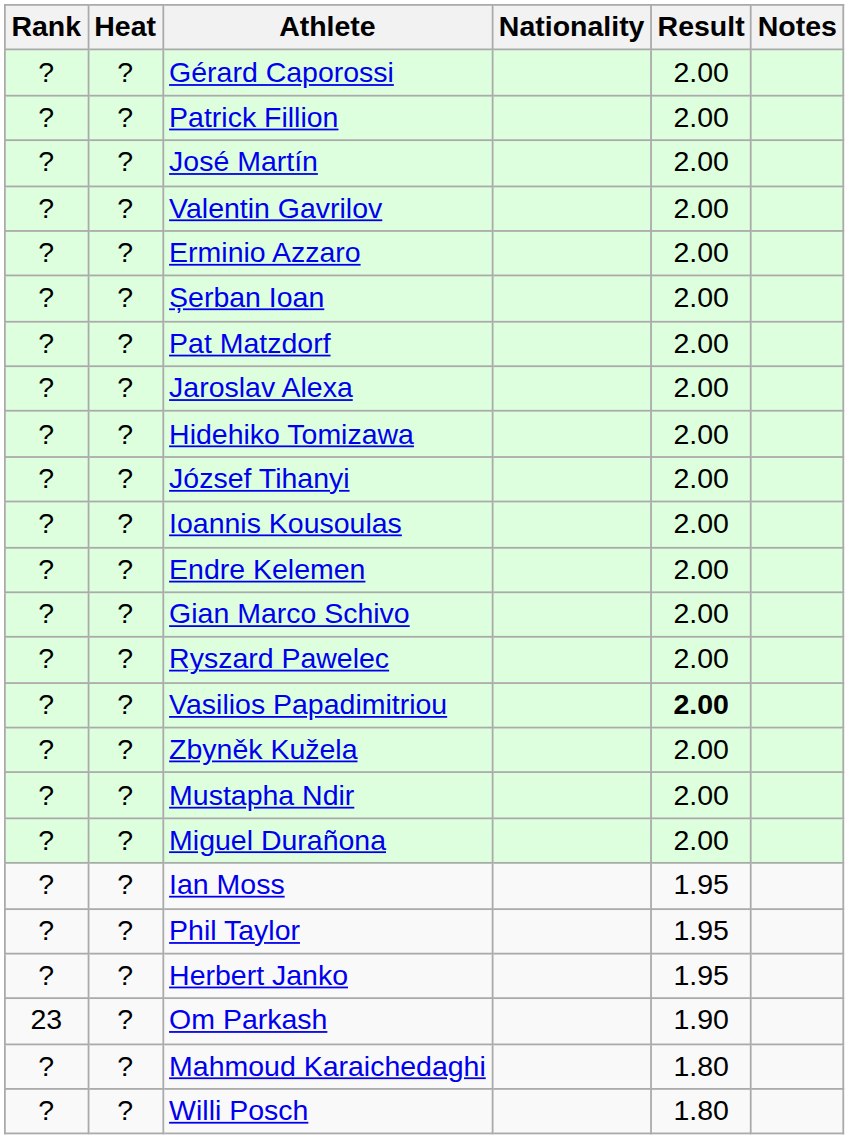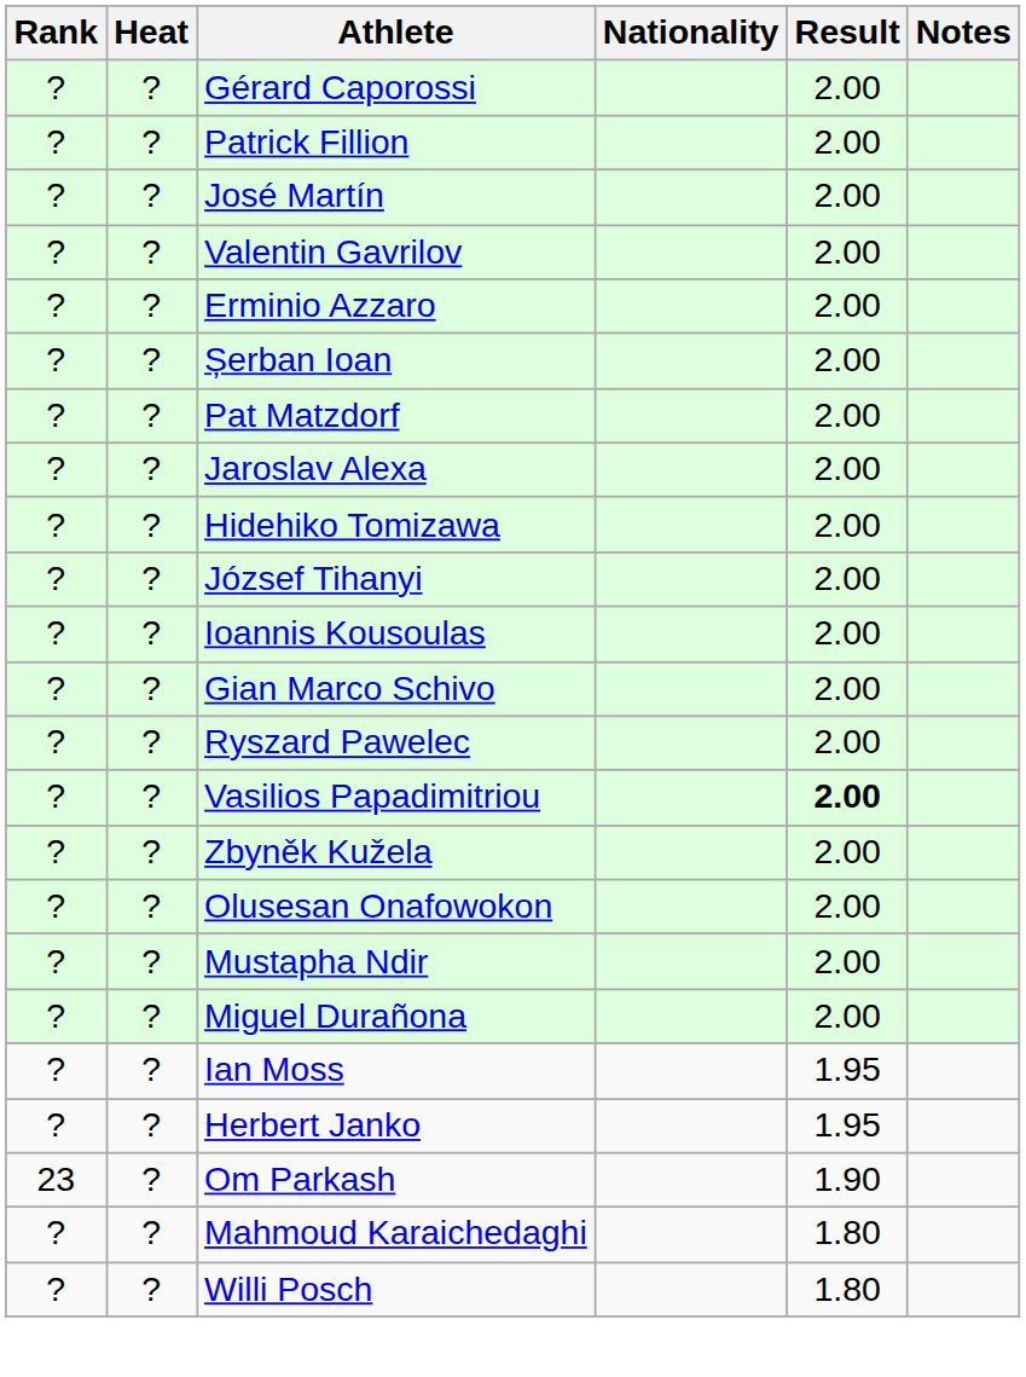 <table class="wikitable sortable" style="text-align:center">
 <tr>
 <th>Rank</th>
 <th>Heat</th>
 <th>Athlete</th>
 <th>Nationality</th>
 <th>Result</th>
 <th>Notes</th>
 </tr>
 <tr bgcolor=ddffdd>
 <td>?</td>
 <td>?</td>
 <td align=left><a href='#'>Gérard Caporossi</a></td>
 <td align=left></td>
 <td>2.00</td>
 <td></td>
 </tr>
 <tr bgcolor=ddffdd>
 <td>?</td>
 <td>?</td>
 <td align=left><a href='#'>Patrick Fillion</a></td>
 <td align=left></td>
 <td>2.00</td>
 <td></td>
 </tr>
 <tr bgcolor=ddffdd>
 <td>?</td>
 <td>?</td>
 <td align=left><a href='#'>José Martín</a></td>
 <td align=left></td>
 <td>2.00</td>
 <td></td>
 </tr>
 <tr bgcolor=ddffdd>
 <td>?</td>
 <td>?</td>
 <td align=left><a href='#'>Valentin Gavrilov</a></td>
 <td align=left></td>
 <td>2.00</td>
 <td></td>
 </tr>
 <tr bgcolor=ddffdd>
 <td>?</td>
 <td>?</td>
 <td align=left><a href='#'>Erminio Azzaro</a></td>
 <td align=left></td>
 <td>2.00</td>
 <td></td>
 </tr>
 <tr bgcolor=ddffdd>
 <td>?</td>
 <td>?</td>
 <td align=left><a href='#'>Șerban Ioan</a></td>
 <td align=left></td>
 <td>2.00</td>
 <td></td>
 </tr>
 <tr bgcolor=ddffdd>
 <td>?</td>
 <td>?</td>
 <td align=left><a href='#'>Pat Matzdorf</a></td>
 <td align=left></td>
 <td>2.00</td>
 <td></td>
 </tr>
 <tr bgcolor=ddffdd>
 <td>?</td>
 <td>?</td>
 <td align=left><a href='#'>Jaroslav Alexa</a></td>
 <td align=left></td>
 <td>2.00</td>
 <td></td>
 </tr>
 <tr bgcolor=ddffdd>
 <td>?</td>
 <td>?</td>
 <td align=left><a href='#'>Hidehiko Tomizawa</a></td>
 <td align=left></td>
 <td>2.00</td>
 <td></td>
 </tr>
 <tr bgcolor=ddffdd>
 <td>?</td>
 <td>?</td>
 <td align=left><a href='#'>József Tihanyi</a></td>
 <td align=left></td>
 <td>2.00</td>
 <td></td>
 </tr>
 <tr bgcolor=ddffdd>
 <td>?</td>
 <td>?</td>
 <td align=left><a href='#'>Ioannis Kousoulas</a></td>
 <td align=left></td>
 <td>2.00</td>
 <td></td>
 </tr>
 <tr bgcolor=ddffdd>
 <td>?</td>
 <td>?</td>
-<td align=left><a href='#'>Endre Kelemen</a></td>
-<td align=left></td>
-<td>2.00</td>
-<td></td>
-</tr>
-<tr bgcolor=ddffdd>
-<td>?</td>
-<td>?</td>
 <td align=left><a href='#'>Gian Marco Schivo</a></td>
 <td align=left></td>
 <td>2.00</td>
 <td></td>
 </tr>
 <tr bgcolor=ddffdd>
 <td>?</td>
 <td>?</td>
 <td align=left><a href='#'>Ryszard Pawelec</a></td>
 <td align=left></td>
 <td>2.00</td>
 <td></td>
 </tr>
 <tr bgcolor=ddffdd>
 <td>?</td>
 <td>?</td>
 <td align=left><a href='#'>Vasilios Papadimitriou</a></td>
 <td align=left></td>
 <td><strong>2.00</strong></td>
 <td></td>
 </tr>
 <tr bgcolor=ddffdd>
 <td>?</td>
 <td>?</td>
 <td align=left><a href='#'>Zbyněk Kužela</a></td>
 <td align=left></td>
 <td>2.00</td>
 <td></td>
 </tr>
 <tr bgcolor=ddffdd>
 <td>?</td>
 <td>?</td>
+<td align=left><a href='#'>Olusesan Onafowokon</a></td>
+<td align=left></td>
+<td>2.00</td>
+<td></td>
+</tr>
+<tr bgcolor=ddffdd>
+<td>?</td>
+<td>?</td>
 <td align=left><a href='#'>Mustapha Ndir</a></td>
 <td align=left></td>
 <td>2.00</td>
 <td></td>
 </tr>
 <tr bgcolor=ddffdd>
 <td>?</td>
 <td>?</td>
 <td align=left><a href='#'>Miguel Durañona</a></td>
 <td align=left></td>
 <td>2.00</td>
 <td></td>
 </tr>
 <tr>
 <td>?</td>
 <td>?</td>
 <td align=left><a href='#'>Ian Moss</a></td>
-<td align=left></td>
-<td>1.95</td>
-<td></td>
-</tr>
-<tr>
-<td>?</td>
-<td>?</td>
-<td align=left><a href='#'>Phil Taylor</a></td>
 <td align=left></td>
 <td>1.95</td>
 <td></td>
 </tr>
 <tr>
 <td>?</td>
 <td>?</td>
 <td align=left><a href='#'>Herbert Janko</a></td>
 <td align=left></td>
 <td>1.95</td>
 <td></td>
 </tr>
 <tr>
 <td>23</td>
 <td>?</td>
 <td align=left><a href='#'>Om Parkash</a></td>
 <td align=left></td>
 <td>1.90</td>
 <td></td>
 </tr>
 <tr>
 <td>?</td>
 <td>?</td>
 <td align=left><a href='#'>Mahmoud Karaichedaghi</a></td>
 <td align=left></td>
 <td>1.80</td>
 <td></td>
 </tr>
 <tr>
 <td>?</td>
 <td>?</td>
 <td align=left><a href='#'>Willi Posch</a></td>
 <td align=left></td>
 <td>1.80</td>
 <td></td>
 </tr>
 </table>
